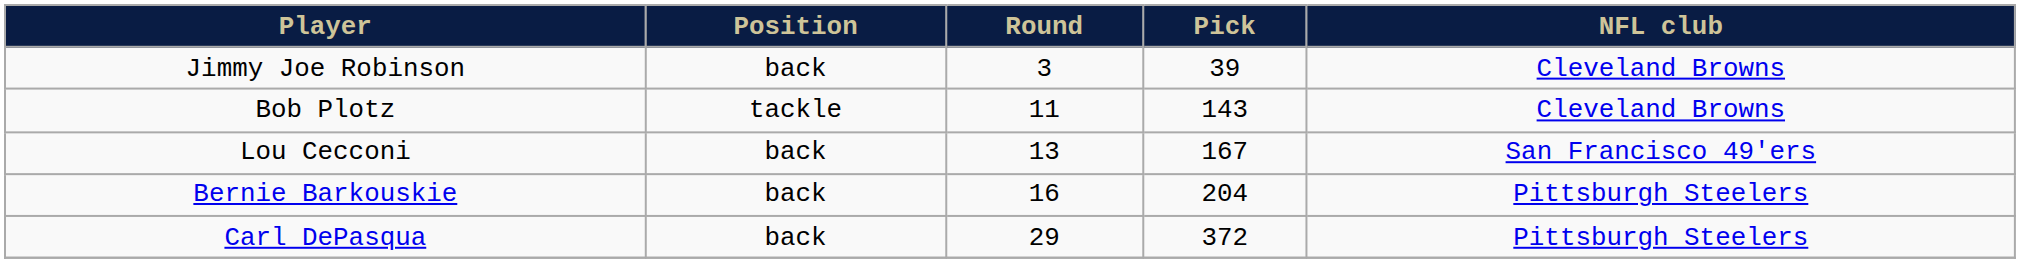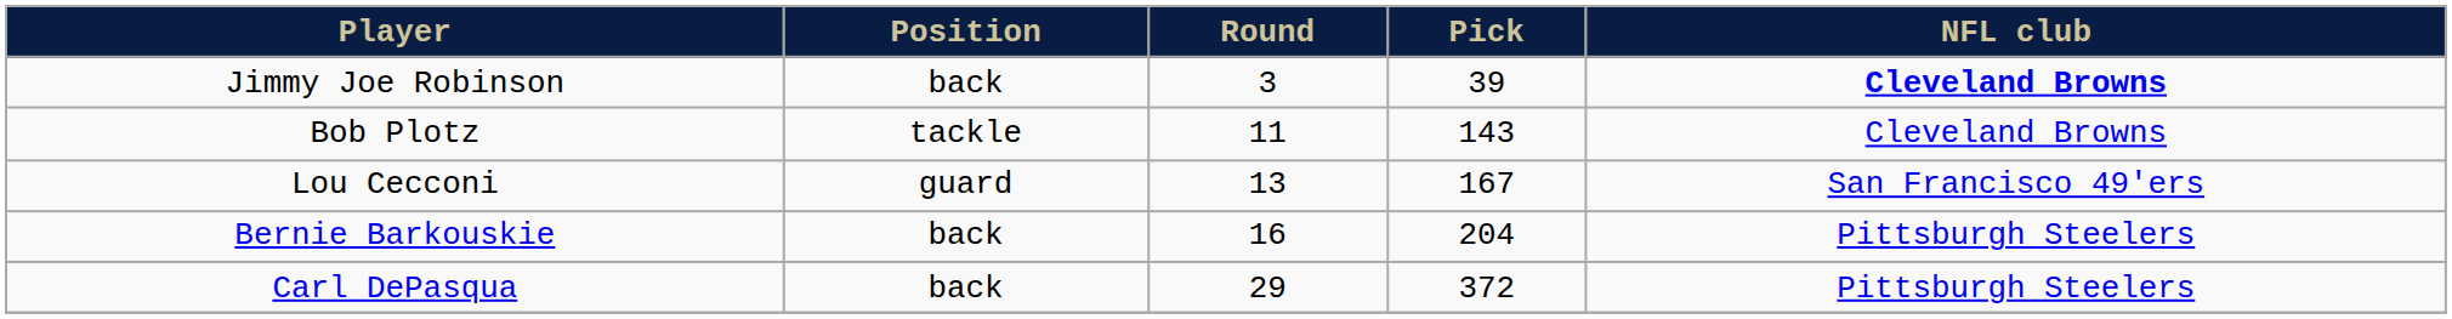 <table class="wikitable" width="80%">
 <tr align="center"  style="background:#091C44;color:#CEC499;">
 <td><strong>Player</strong></td>
 <td><strong>Position</strong></td>
 <td><strong>Round</strong></td>
 <td><strong>Pick</strong></td>
 <td><strong>NFL club</strong></td>
 </tr>
 <tr align="center" bgcolor="">
 <td>Jimmy Joe Robinson</td>
 <td>back</td>
 <td>3</td>
 <td>39</td>
-<td><a href='#'>Cleveland Browns</a></td>
+<td><strong><a href='#'>Cleveland Browns</a></strong></td>
 </tr>
 <tr align="center" bgcolor="">
 <td>Bob Plotz</td>
 <td>tackle</td>
 <td>11</td>
 <td>143</td>
 <td><a href='#'>Cleveland Browns</a></td>
 </tr>
 <tr align="center" bgcolor="">
 <td>Lou Cecconi</td>
-<td>back</td>
+<td>guard</td>
 <td>13</td>
 <td>167</td>
 <td><a href='#'>San Francisco 49'ers</a></td>
 </tr>
 <tr align="center" bgcolor="">
 <td><a href='#'>Bernie Barkouskie</a></td>
 <td>back</td>
 <td>16</td>
 <td>204</td>
 <td><a href='#'>Pittsburgh Steelers</a></td>
 </tr>
 <tr align="center" bgcolor="">
 <td><a href='#'>Carl DePasqua</a></td>
 <td>back</td>
 <td>29</td>
 <td>372</td>
 <td><a href='#'>Pittsburgh Steelers</a></td>
 </tr>
 <tr align="center" bgcolor="">
 </tr>
 </table>
